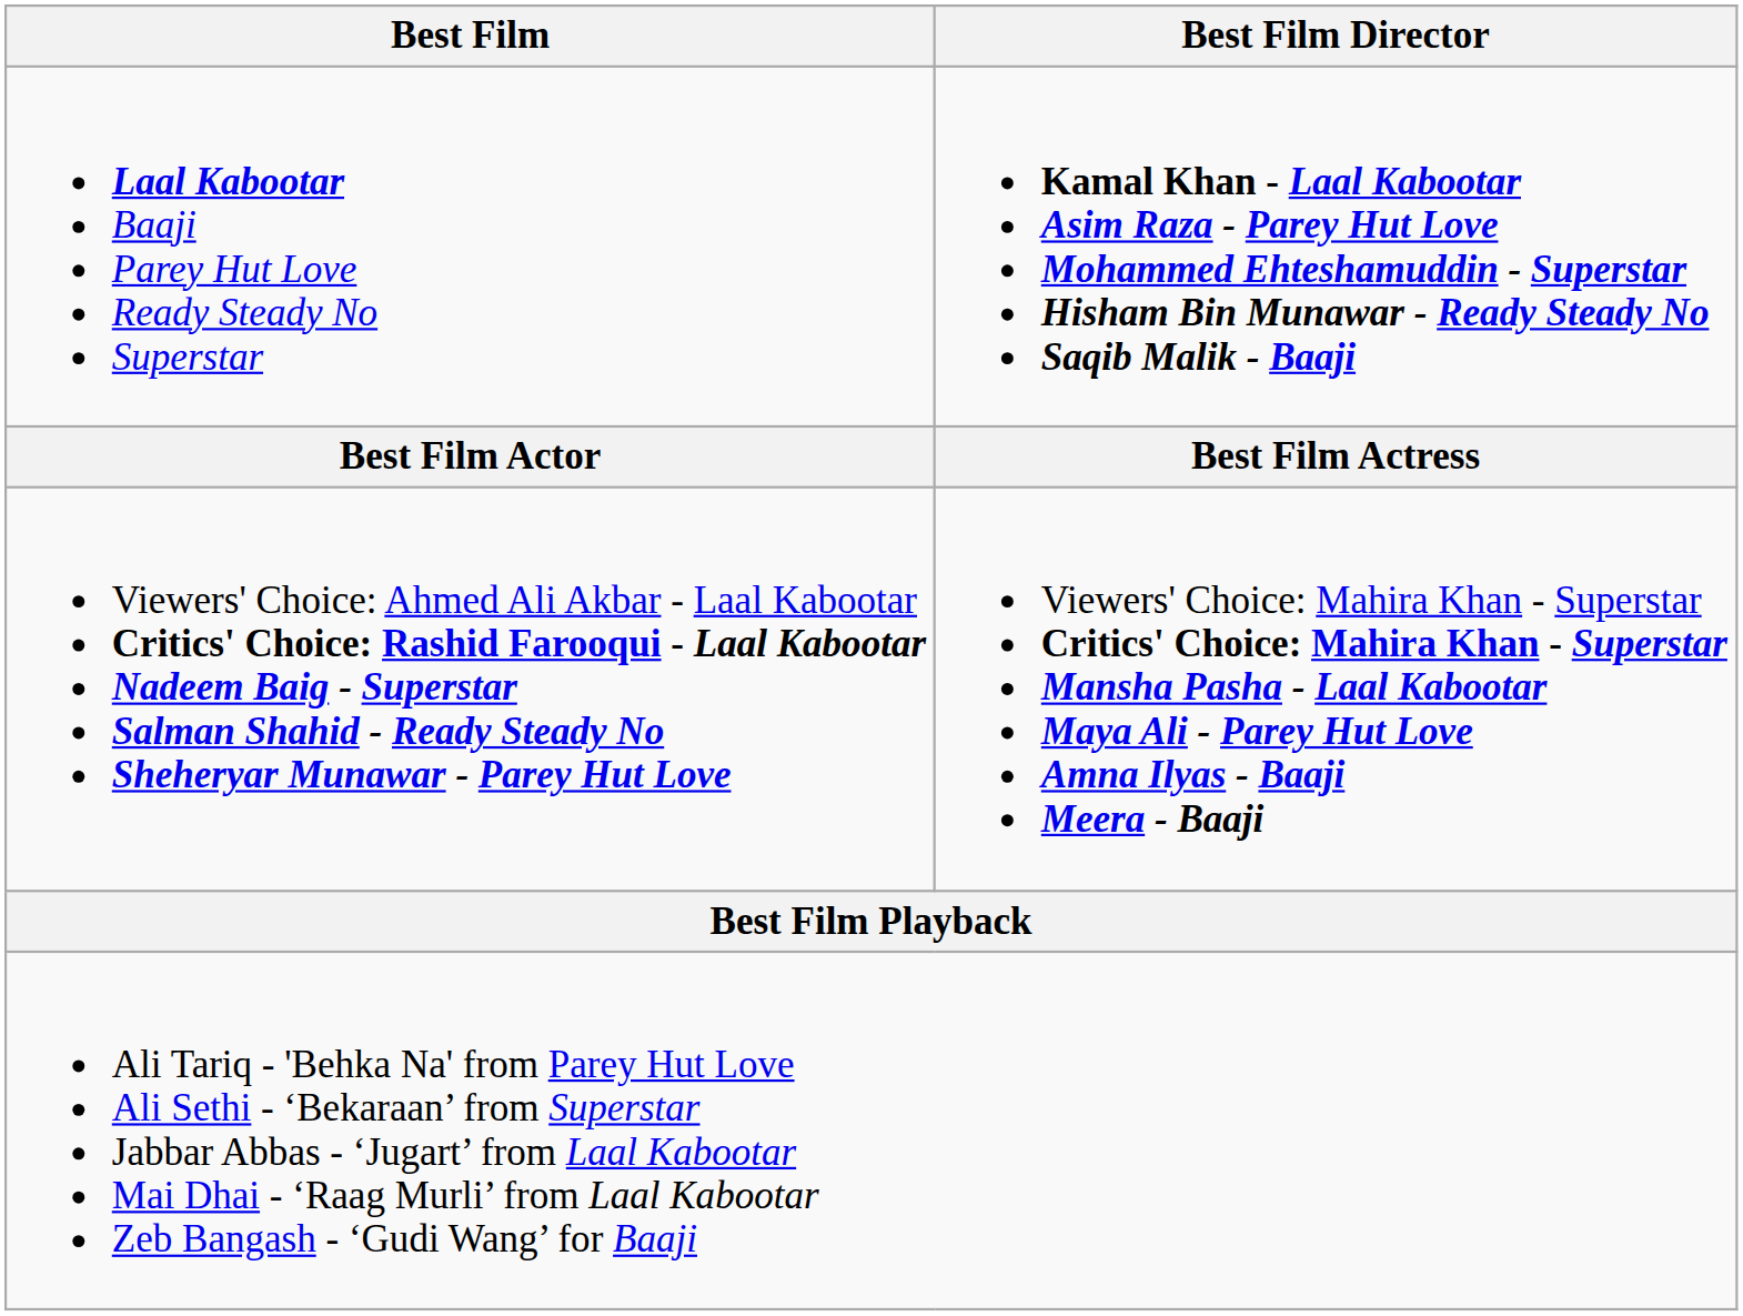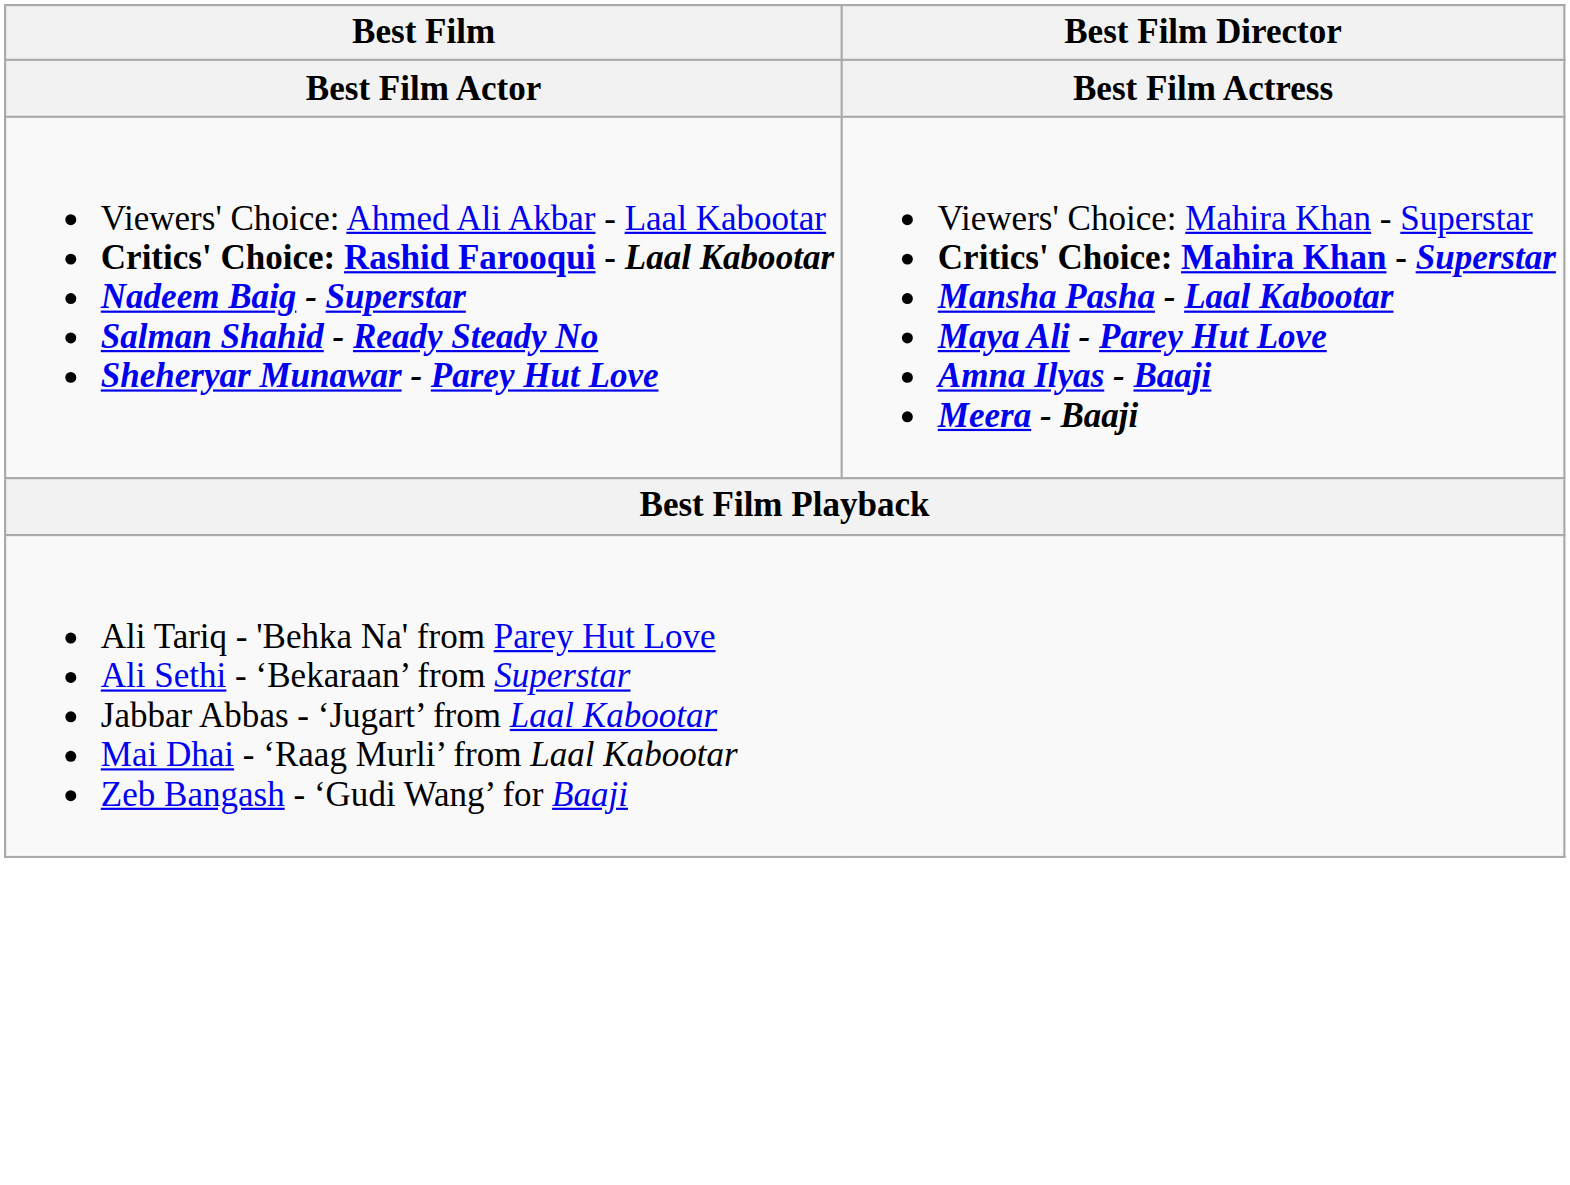 <table class=wikitable style="width=100%">
 <tr>
 <th style="width=50%">Best Film</th>
 <th style="width=50%">Best Film Director</th>
-</tr>
-<tr>
-<td valign="top"><br><ul><li><strong><em><a href='#'>Laal Kabootar</a></em></strong></li><li><em><a href='#'>Baaji</a></em></li><li><em><a href='#'>Parey Hut Love</a></em></li><li><em><a href='#'>Ready Steady No</a></em></li><li><em><a href='#'>Superstar</a></em></li></ul></td>
-<td valign="top"><br><ul><li><strong>Kamal Khan - <em><a href='#'>Laal Kabootar</a><strong><em></li><li><a href='#'>Asim Raza</a> - </em><a href='#'>Parey Hut Love</a><em></li><li><a href='#'>Mohammed Ehteshamuddin</a> - </em><a href='#'>Superstar</a><em></li><li>Hisham Bin Munawar - </em><a href='#'>Ready Steady No</a><em></li><li>Saqib Malik - </em><a href='#'>Baaji</a><em></li></ul></td>
 </tr>
 <tr>
 <th style="width=50%">Best Film Actor</th>
 <th style="width=50%">Best Film Actress</th>
 </tr>
 <tr>
 <td valign="top"><br><ul><li></strong>Viewers' Choice: <a href='#'>Ahmed Ali Akbar</a> - </em><a href='#'>Laal Kabootar</a></em></strong></li><li><strong>Critics' Choice: <a href='#'>Rashid Farooqui</a> - <em>Laal Kabootar<strong><em></li><li><a href='#'>Nadeem Baig</a> - </em><a href='#'>Superstar</a><em></li><li><a href='#'>Salman Shahid</a> - </em><a href='#'>Ready Steady No</a><em></li><li><a href='#'>Sheheryar Munawar</a> - </em><a href='#'>Parey Hut Love</a><em></li></ul></td>
 <td valign="top"><br><ul><li></strong>Viewers' Choice: <a href='#'>Mahira Khan</a> - </em><a href='#'>Superstar</a></em></strong></li><li><strong>Critics' Choice: <a href='#'>Mahira Khan</a> - <em><a href='#'>Superstar</a><strong><em></li><li><a href='#'>Mansha Pasha</a> - </em><a href='#'>Laal Kabootar</a><em></li><li><a href='#'>Maya Ali</a> - </em><a href='#'>Parey Hut Love</a><em></li><li><a href='#'>Amna Ilyas</a> - </em><a href='#'>Baaji</a><em></li><li><a href='#'>Meera</a> - </em>Baaji<em></li></ul></td>
 </tr>
 <tr>
 <th colspan="2" style="width=50%">Best Film Playback</th>
 </tr>
 <tr>
 <td colspan=2 valign="top"><br><ul><li></strong>Ali Tariq - 'Behka Na' from </em><a href='#'>Parey Hut Love</a></em></strong></li><li><a href='#'>Ali Sethi</a> - ‘Bekaraan’ from <em><a href='#'>Superstar</a></em></li><li>Jabbar Abbas - ‘Jugart’ from <em><a href='#'>Laal Kabootar</a></em></li><li><a href='#'>Mai Dhai</a> - ‘Raag Murli’ from <em>Laal Kabootar</em></li><li><a href='#'>Zeb Bangash</a> - ‘Gudi Wang’ for <em><a href='#'>Baaji</a></em></li></ul></td>
 </tr>
 </table>
